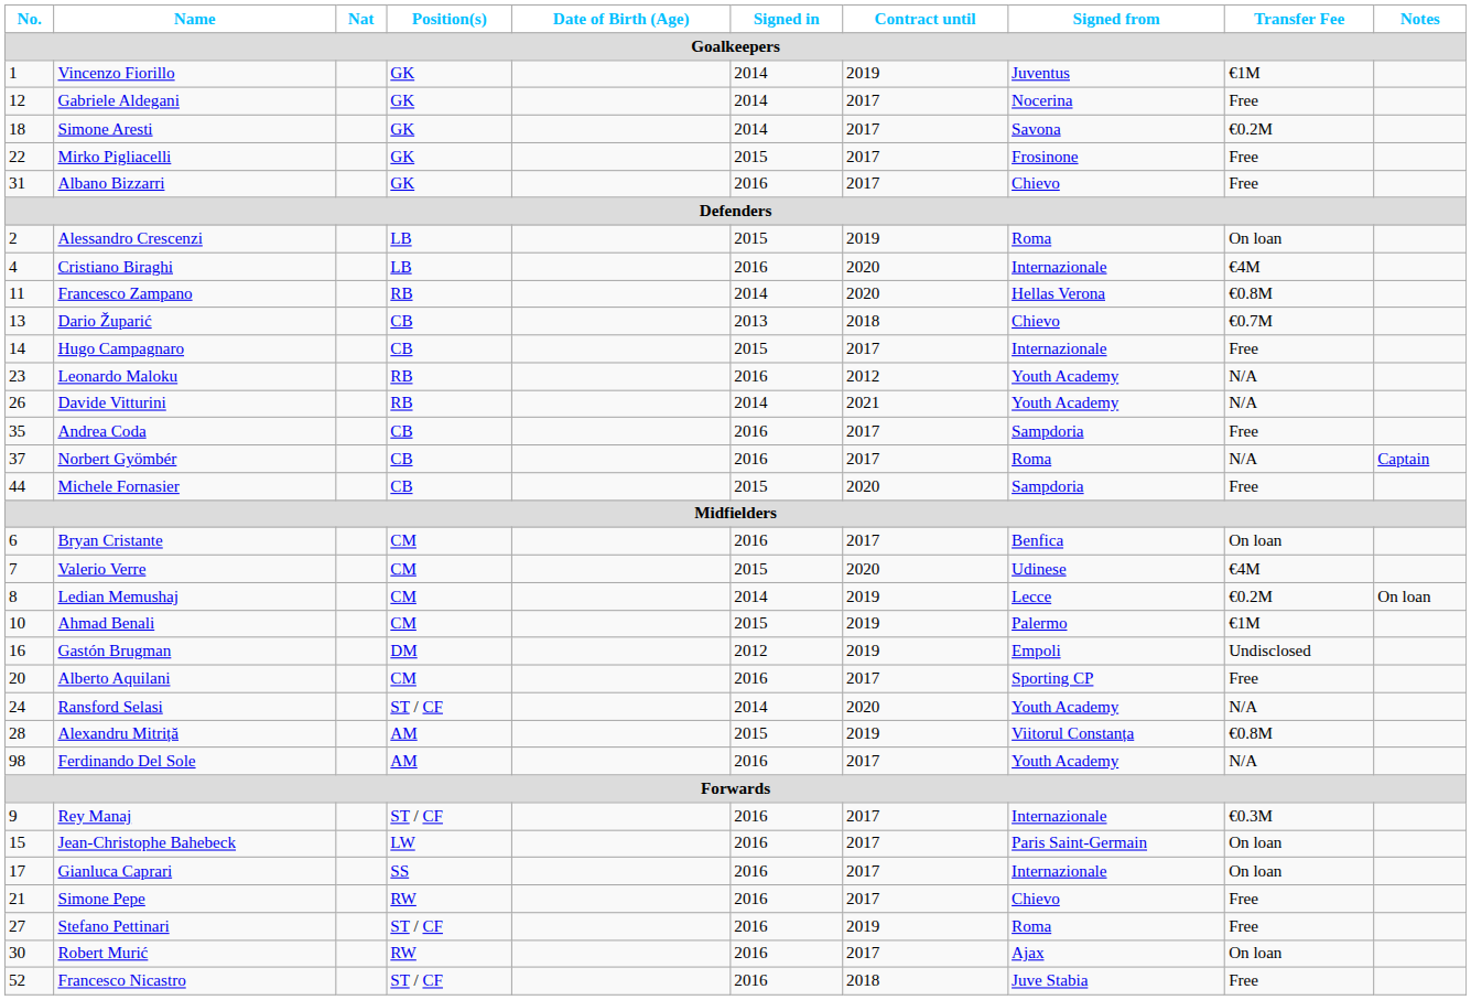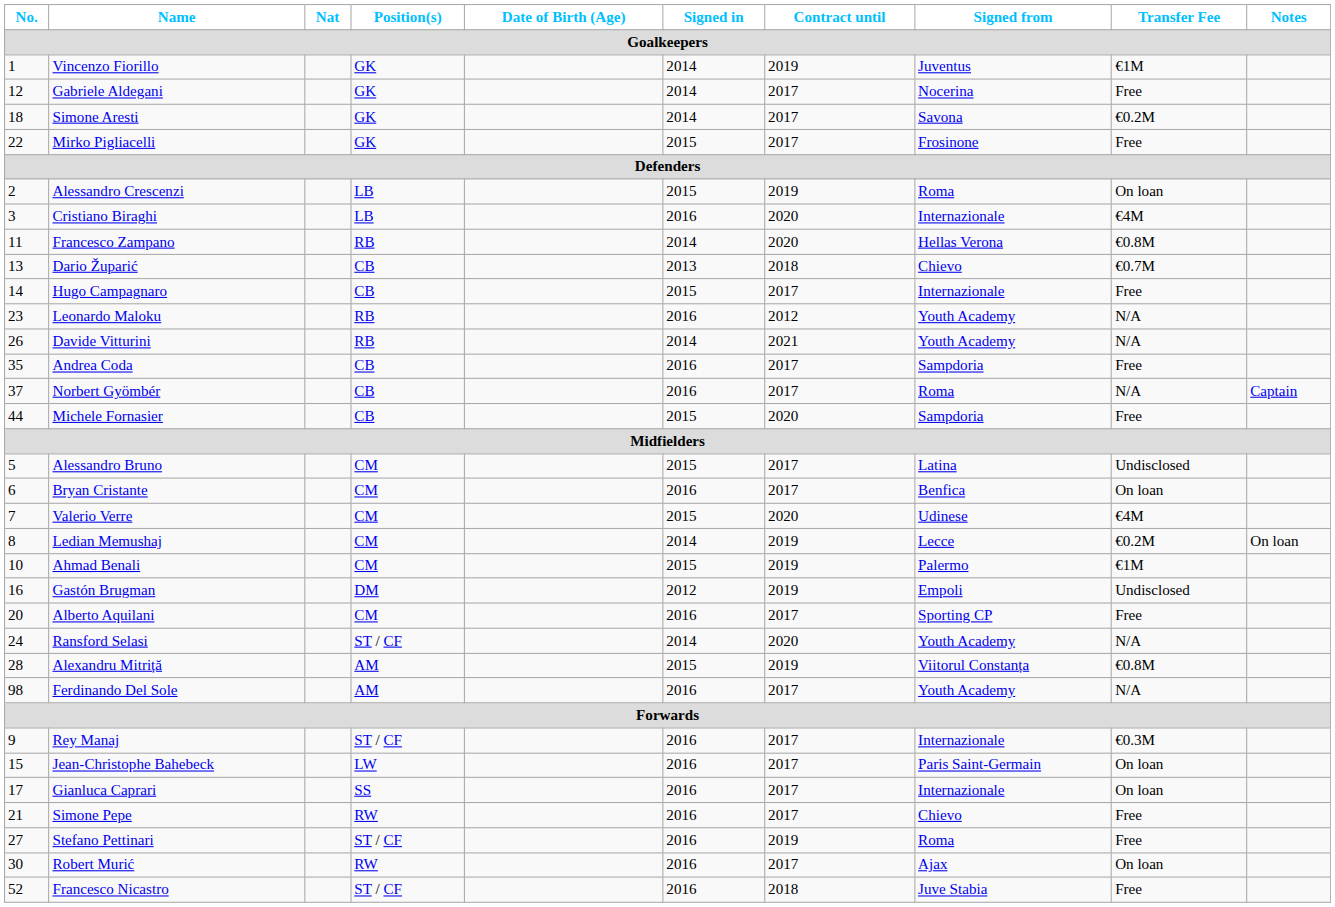 <table class="wikitable" style="text-align: left; font-size:90%" width=100%>
 <tr>
 <th style="background:#FFFFFF; color:#00BFFF; text-align:center;">No.</th>
 <th style="background:#FFFFFF; color:#00BFFF; text-align:center;">Name</th>
 <th style="background:#FFFFFF; color:#00BFFF; text-align:center;">Nat</th>
 <th style="background:#FFFFFF; color:#00BFFF; text-align:center;">Position(s)</th>
 <th style="background:#FFFFFF; color:#00BFFF; text-align:center;">Date of Birth (Age)</th>
 <th style="background:#FFFFFF; color:#00BFFF; text-align:center;">Signed in</th>
 <th style="background:#FFFFFF; color:#00BFFF; text-align:center;">Contract until</th>
 <th style="background:#FFFFFF; color:#00BFFF; text-align:center;">Signed from</th>
 <th style="background:#FFFFFF; color:#00BFFF; text-align:center;">Transfer Fee</th>
 <th style="background:#FFFFFF; color:#00BFFF; text-align:center;">Notes</th>
 </tr>
 <tr>
 <th colspan="10" style="background:#dcdcdc; text-align:center;">Goalkeepers</th>
 </tr>
 <tr>
 <td>1</td>
 <td><a href='#'>Vincenzo Fiorillo</a></td>
 <td></td>
 <td><a href='#'>GK</a></td>
 <td></td>
 <td>2014</td>
 <td>2019</td>
 <td> <a href='#'>Juventus</a></td>
 <td>€1M</td>
 <td></td>
 </tr>
 <tr>
 <td>12</td>
 <td><a href='#'>Gabriele Aldegani</a></td>
 <td></td>
 <td><a href='#'>GK</a></td>
 <td></td>
 <td>2014</td>
 <td>2017</td>
 <td> <a href='#'>Nocerina</a></td>
 <td>Free</td>
 <td></td>
 </tr>
 <tr>
 <td>18</td>
 <td><a href='#'>Simone Aresti</a></td>
 <td></td>
 <td><a href='#'>GK</a></td>
 <td></td>
 <td>2014</td>
 <td>2017</td>
 <td> <a href='#'>Savona</a></td>
 <td>€0.2M</td>
 <td></td>
 </tr>
 <tr>
 <td>22</td>
 <td><a href='#'>Mirko Pigliacelli</a></td>
 <td></td>
 <td><a href='#'>GK</a></td>
 <td></td>
 <td>2015</td>
 <td>2017</td>
 <td> <a href='#'>Frosinone</a></td>
 <td>Free</td>
 <td></td>
 </tr>
 <tr>
-<td>31</td>
-<td><a href='#'>Albano Bizzarri</a></td>
-<td></td>
-<td><a href='#'>GK</a></td>
-<td></td>
-<td>2016</td>
-<td>2017</td>
-<td> <a href='#'>Chievo</a></td>
-<td>Free</td>
-<td></td>
-</tr>
-<tr>
 <th colspan="10" style="background:#dcdcdc; text-align:center;">Defenders</th>
 </tr>
 <tr>
 <td>2</td>
 <td><a href='#'>Alessandro Crescenzi</a></td>
 <td></td>
 <td><a href='#'>LB</a></td>
 <td></td>
 <td>2015</td>
 <td>2019</td>
 <td> <a href='#'>Roma</a></td>
 <td>On loan</td>
 <td></td>
 </tr>
 <tr>
-<td>4</td>
+<td>3</td>
 <td><a href='#'>Cristiano Biraghi</a></td>
 <td></td>
 <td><a href='#'>LB</a></td>
 <td></td>
 <td>2016</td>
 <td>2020</td>
 <td> <a href='#'>Internazionale</a></td>
 <td>€4M</td>
 <td></td>
 </tr>
 <tr>
 <td>11</td>
 <td><a href='#'>Francesco Zampano</a></td>
 <td></td>
 <td><a href='#'>RB</a></td>
 <td></td>
 <td>2014</td>
 <td>2020</td>
 <td> <a href='#'>Hellas Verona</a></td>
 <td>€0.8M</td>
 <td></td>
 </tr>
 <tr>
 <td>13</td>
 <td><a href='#'>Dario Župarić</a></td>
 <td></td>
 <td><a href='#'>CB</a></td>
 <td></td>
 <td>2013</td>
 <td>2018</td>
 <td> <a href='#'>Chievo</a></td>
 <td>€0.7M</td>
 <td></td>
 </tr>
 <tr>
 <td>14</td>
 <td><a href='#'>Hugo Campagnaro</a></td>
 <td></td>
 <td><a href='#'>CB</a></td>
 <td></td>
 <td>2015</td>
 <td>2017</td>
 <td> <a href='#'>Internazionale</a></td>
 <td>Free</td>
 <td></td>
 </tr>
 <tr>
 <td>23</td>
 <td><a href='#'>Leonardo Maloku</a></td>
 <td></td>
 <td><a href='#'>RB</a></td>
 <td></td>
 <td>2016</td>
 <td>2012</td>
 <td> <a href='#'>Youth Academy</a></td>
 <td>N/A</td>
 <td></td>
 </tr>
 <tr>
 <td>26</td>
 <td><a href='#'>Davide Vitturini</a></td>
 <td></td>
 <td><a href='#'>RB</a></td>
 <td></td>
 <td>2014</td>
 <td>2021</td>
 <td> <a href='#'>Youth Academy</a></td>
 <td>N/A</td>
 <td></td>
 </tr>
 <tr>
 <td>35</td>
 <td><a href='#'>Andrea Coda</a></td>
 <td></td>
 <td><a href='#'>CB</a></td>
 <td></td>
 <td>2016</td>
 <td>2017</td>
 <td> <a href='#'>Sampdoria</a></td>
 <td>Free</td>
 <td></td>
 </tr>
 <tr>
 <td>37</td>
 <td><a href='#'>Norbert Gyömbér</a></td>
 <td></td>
 <td><a href='#'>CB</a></td>
 <td></td>
 <td>2016</td>
 <td>2017</td>
 <td> <a href='#'>Roma</a></td>
 <td>N/A</td>
 <td><a href='#'>Captain</a></td>
 </tr>
 <tr>
 <td>44</td>
 <td><a href='#'>Michele Fornasier</a></td>
 <td></td>
 <td><a href='#'>CB</a></td>
 <td></td>
 <td>2015</td>
 <td>2020</td>
 <td> <a href='#'>Sampdoria</a></td>
 <td>Free</td>
 <td></td>
 </tr>
 <tr>
 <th colspan="10" style="background:#dcdcdc; text-align:center;">Midfielders</th>
+</tr>
+<tr>
+<td>5</td>
+<td><a href='#'>Alessandro Bruno</a></td>
+<td></td>
+<td><a href='#'>CM</a></td>
+<td></td>
+<td>2015</td>
+<td>2017</td>
+<td> <a href='#'>Latina</a></td>
+<td>Undisclosed</td>
+<td></td>
 </tr>
 <tr>
 <td>6</td>
 <td><a href='#'>Bryan Cristante</a></td>
 <td></td>
 <td><a href='#'>CM</a></td>
 <td></td>
 <td>2016</td>
 <td>2017</td>
 <td> <a href='#'>Benfica</a></td>
 <td>On loan</td>
 <td></td>
 </tr>
 <tr>
 <td>7</td>
 <td><a href='#'>Valerio Verre</a></td>
 <td></td>
 <td><a href='#'>CM</a></td>
 <td></td>
 <td>2015</td>
 <td>2020</td>
 <td> <a href='#'>Udinese</a></td>
 <td>€4M</td>
 <td></td>
 </tr>
 <tr>
 <td>8</td>
 <td><a href='#'>Ledian Memushaj</a></td>
 <td></td>
 <td><a href='#'>CM</a></td>
 <td></td>
 <td>2014</td>
 <td>2019</td>
 <td> <a href='#'>Lecce</a></td>
 <td>€0.2M</td>
 <td>On loan</td>
 </tr>
 <tr>
 <td>10</td>
 <td><a href='#'>Ahmad Benali</a></td>
 <td></td>
 <td><a href='#'>CM</a></td>
 <td></td>
 <td>2015</td>
 <td>2019</td>
 <td> <a href='#'>Palermo</a></td>
 <td>€1M</td>
 <td></td>
 </tr>
 <tr>
 <td>16</td>
 <td><a href='#'>Gastón Brugman</a></td>
 <td></td>
 <td><a href='#'>DM</a></td>
 <td></td>
 <td>2012</td>
 <td>2019</td>
 <td> <a href='#'>Empoli</a></td>
 <td>Undisclosed</td>
 <td></td>
 </tr>
 <tr>
 <td>20</td>
 <td><a href='#'>Alberto Aquilani</a></td>
 <td></td>
 <td><a href='#'>CM</a></td>
 <td></td>
 <td>2016</td>
 <td>2017</td>
 <td> <a href='#'>Sporting CP</a></td>
 <td>Free</td>
 <td></td>
 </tr>
 <tr>
 <td>24</td>
 <td><a href='#'>Ransford Selasi</a></td>
 <td></td>
 <td><a href='#'>ST</a> / <a href='#'>CF</a></td>
 <td></td>
 <td>2014</td>
 <td>2020</td>
 <td> <a href='#'>Youth Academy</a></td>
 <td>N/A</td>
 <td></td>
 </tr>
 <tr>
 <td>28</td>
 <td><a href='#'>Alexandru Mitriță</a></td>
 <td></td>
 <td><a href='#'>AM</a></td>
 <td></td>
 <td>2015</td>
 <td>2019</td>
 <td> <a href='#'>Viitorul Constanța</a></td>
 <td>€0.8M</td>
 <td></td>
 </tr>
 <tr>
 <td>98</td>
 <td><a href='#'>Ferdinando Del Sole</a></td>
 <td></td>
 <td><a href='#'>AM</a></td>
 <td></td>
 <td>2016</td>
 <td>2017</td>
 <td> <a href='#'>Youth Academy</a></td>
 <td>N/A</td>
 <td></td>
 </tr>
 <tr>
 <th colspan="10" style="background:#dcdcdc; text-align:center;">Forwards</th>
 </tr>
 <tr>
 <td>9</td>
 <td><a href='#'>Rey Manaj</a></td>
 <td></td>
 <td><a href='#'>ST</a> / <a href='#'>CF</a></td>
 <td></td>
 <td>2016</td>
 <td>2017</td>
 <td> <a href='#'>Internazionale</a></td>
 <td>€0.3M</td>
 <td></td>
 </tr>
 <tr>
 <td>15</td>
 <td><a href='#'>Jean-Christophe Bahebeck</a></td>
 <td></td>
 <td><a href='#'>LW</a></td>
 <td></td>
 <td>2016</td>
 <td>2017</td>
 <td> <a href='#'>Paris Saint-Germain</a></td>
 <td>On loan</td>
 <td></td>
 </tr>
 <tr>
 <td>17</td>
 <td><a href='#'>Gianluca Caprari</a></td>
 <td></td>
 <td><a href='#'>SS</a></td>
 <td></td>
 <td>2016</td>
 <td>2017</td>
 <td> <a href='#'>Internazionale</a></td>
 <td>On loan</td>
 <td></td>
 </tr>
 <tr>
 <td>21</td>
 <td><a href='#'>Simone Pepe</a></td>
 <td></td>
 <td><a href='#'>RW</a></td>
 <td></td>
 <td>2016</td>
 <td>2017</td>
 <td> <a href='#'>Chievo</a></td>
 <td>Free</td>
 <td></td>
 </tr>
 <tr>
 <td>27</td>
 <td><a href='#'>Stefano Pettinari</a></td>
 <td></td>
 <td><a href='#'>ST</a> / <a href='#'>CF</a></td>
 <td></td>
 <td>2016</td>
 <td>2019</td>
 <td> <a href='#'>Roma</a></td>
 <td>Free</td>
 <td></td>
 </tr>
 <tr>
 <td>30</td>
 <td><a href='#'>Robert Murić</a></td>
 <td></td>
 <td><a href='#'>RW</a></td>
 <td></td>
 <td>2016</td>
 <td>2017</td>
 <td> <a href='#'>Ajax</a></td>
 <td>On loan</td>
 <td></td>
 </tr>
 <tr>
 <td>52</td>
 <td><a href='#'>Francesco Nicastro</a></td>
 <td></td>
 <td><a href='#'>ST</a> / <a href='#'>CF</a></td>
 <td></td>
 <td>2016</td>
 <td>2018</td>
 <td> <a href='#'>Juve Stabia</a></td>
 <td>Free</td>
 <td></td>
 </tr>
 </table>
